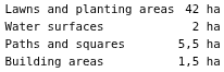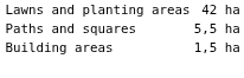 <table style="text-align:right">
 <tr>
 <td style="text-align:left">Lawns and planting areas</td>
 <td>42 ha</td>
-</tr>
-<tr>
-<td style="text-align:left">Water surfaces</td>
-<td>2 ha</td>
 </tr>
 <tr>
 <td style="text-align:left">Paths and squares</td>
 <td>5,5 ha</td>
 </tr>
 <tr>
 <td style="text-align:left">Building areas</td>
 <td>1,5 ha</td>
 </tr>
 <tr>
 </tr>
 </table>
